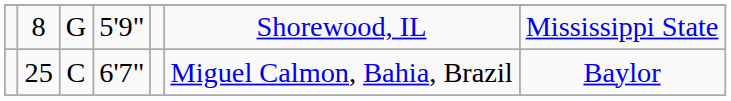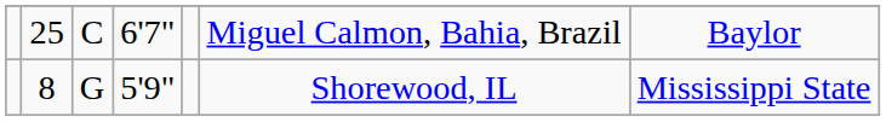 <table class="wikitable sortable" border="1" style="text-align: center;">
 <tr align=center>
+</tr>
+<tr>
+<td></td>
+<td>25</td>
+<td>C</td>
+<td>6'7"</td>
+<td></td>
+<td><a href='#'>Miguel Calmon</a>, <a href='#'>Bahia</a>, Brazil</td>
+<td><a href='#'>Baylor</a></td>
 </tr>
 <tr>
 <td></td>
 <td>8</td>
 <td>G</td>
 <td>5'9"</td>
 <td></td>
 <td><a href='#'>Shorewood, IL</a></td>
 <td><a href='#'>Mississippi State</a></td>
 </tr>
-<tr>
-<td></td>
-<td>25</td>
-<td>C</td>
-<td>6'7"</td>
-<td></td>
-<td><a href='#'>Miguel Calmon</a>, <a href='#'>Bahia</a>, Brazil</td>
-<td><a href='#'>Baylor</a></td>
-</tr>
 </table>
